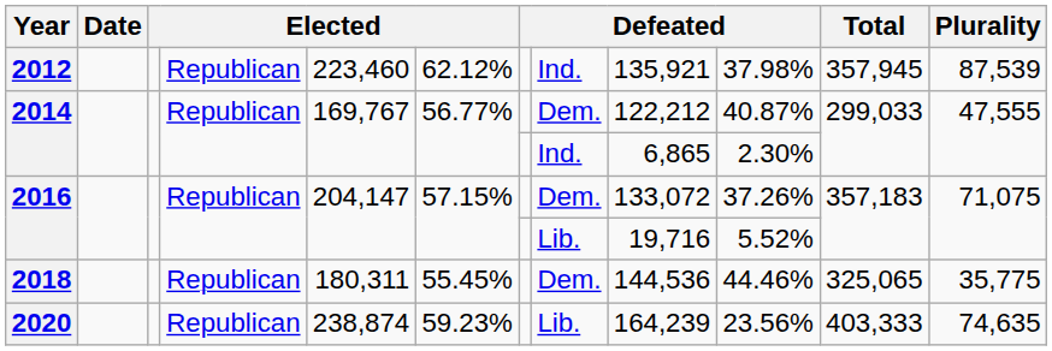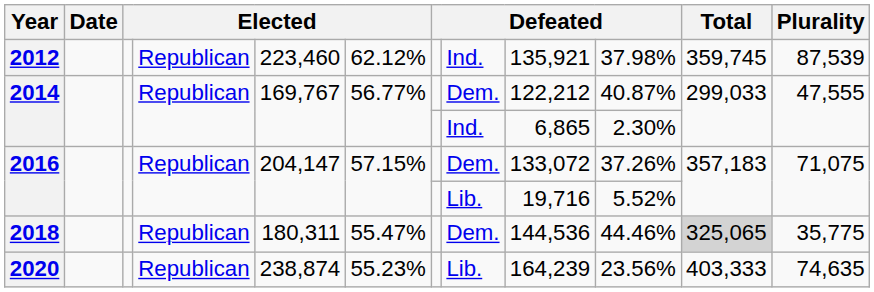 <table class=wikitable>
 <tr>
 <th>Year</th>
 <th>Date</th>
 <th ! colspan="4">Elected</th>
 <th ! colspan="4">Defeated</th>
 <th>Total</th>
 <th>Plurality</th>
 </tr>
 <tr>
 <th valign="top"><a href='#'>2012</a></th>
 <td valign="top"></td>
 <td valign="top"></td>
 <td valign="top" ><a href='#'>Republican</a></td>
 <td valign="top" align="right">223,460</td>
 <td valign="top" align="right">62.12%</td>
 <td valign="top"></td>
 <td><a href='#'>Ind.</a></td>
 <td valign="top" align="right">135,921</td>
 <td valign="top" align="right">37.98%</td>
-<td valign="top" align="right">357,945</td>
+<td valign="top" align="right">359,745</td>
 <td valign="top" align="right">87,539</td>
 </tr>
 <tr>
 <th rowspan="2" valign="top"><a href='#'>2014</a></th>
 <td rowspan="2" valign="top"></td>
 <td rowspan="2" valign="top"></td>
 <td rowspan="2" valign="top" ><a href='#'>Republican</a></td>
 <td rowspan="2" valign="top" align="right">169,767</td>
 <td rowspan="2" valign="top" align="right">56.77%</td>
 <td valign="top"></td>
 <td valign="top" ><a href='#'>Dem.</a></td>
 <td valign="top" align="right">122,212</td>
 <td valign="top" align="right">40.87%</td>
 <td rowspan="2" valign="top" align="right">299,033</td>
 <td rowspan="2" valign="top" align="right">47,555</td>
 </tr>
 <tr>
 <td valign="top"></td>
 <td><a href='#'>Ind.</a></td>
 <td valign="top" align="right">6,865</td>
 <td valign="top" align="right">2.30%</td>
 </tr>
 <tr>
 <th rowspan="2" valign="top"><a href='#'>2016</a></th>
 <td rowspan="2" valign="top"></td>
 <td rowspan="2" valign="top"></td>
 <td rowspan="2" valign="top" ><a href='#'>Republican</a></td>
 <td rowspan="2" valign="top" align="right">204,147</td>
 <td rowspan="2" valign="top" align="right">57.15%</td>
 <td valign="top"></td>
 <td valign="top" ><a href='#'>Dem.</a></td>
 <td valign="top" align="right">133,072</td>
 <td valign="top" align="right">37.26%</td>
 <td rowspan="2" valign="top" align="right">357,183</td>
 <td rowspan="2" valign="top" align="right">71,075</td>
 </tr>
 <tr>
 <td valign="top"></td>
 <td><a href='#'>Lib.</a></td>
 <td valign="top" align="right">19,716</td>
 <td valign="top" align="right">5.52%</td>
 </tr>
 <tr>
 <th valign="top"><a href='#'>2018</a></th>
 <td valign="top"></td>
 <td valign="top"></td>
 <td valign="top" ><a href='#'>Republican</a></td>
 <td valign="top" align="right">180,311</td>
-<td valign="top" align="right">55.45%</td>
+<td valign="top" align="right">55.47%</td>
 <td valign="top"></td>
 <td valign="top" ><a href='#'>Dem.</a></td>
 <td valign="top" align="right">144,536</td>
 <td valign="top" align="right">44.46%</td>
-<td valign="top" align="right">325,065</td>
+<td valign="top" align="right" style="background: lightgrey;">325,065</td>
 <td valign="top" align="right">35,775</td>
 </tr>
 <tr>
 <th valign="top"><a href='#'>2020</a></th>
 <td valign="top"></td>
 <td valign="top"></td>
 <td valign="top" ><a href='#'>Republican</a></td>
 <td valign="top" align="right">238,874</td>
-<td valign="top" align="right">59.23%</td>
+<td valign="top" align="right">55.23%</td>
 <td valign="top"></td>
 <td><a href='#'>Lib.</a></td>
 <td valign="top" align="right">164,239</td>
 <td valign="top" align="right">23.56%</td>
 <td valign="top" align="right">403,333</td>
 <td valign="top" align="right">74,635</td>
 </tr>
 </table>
